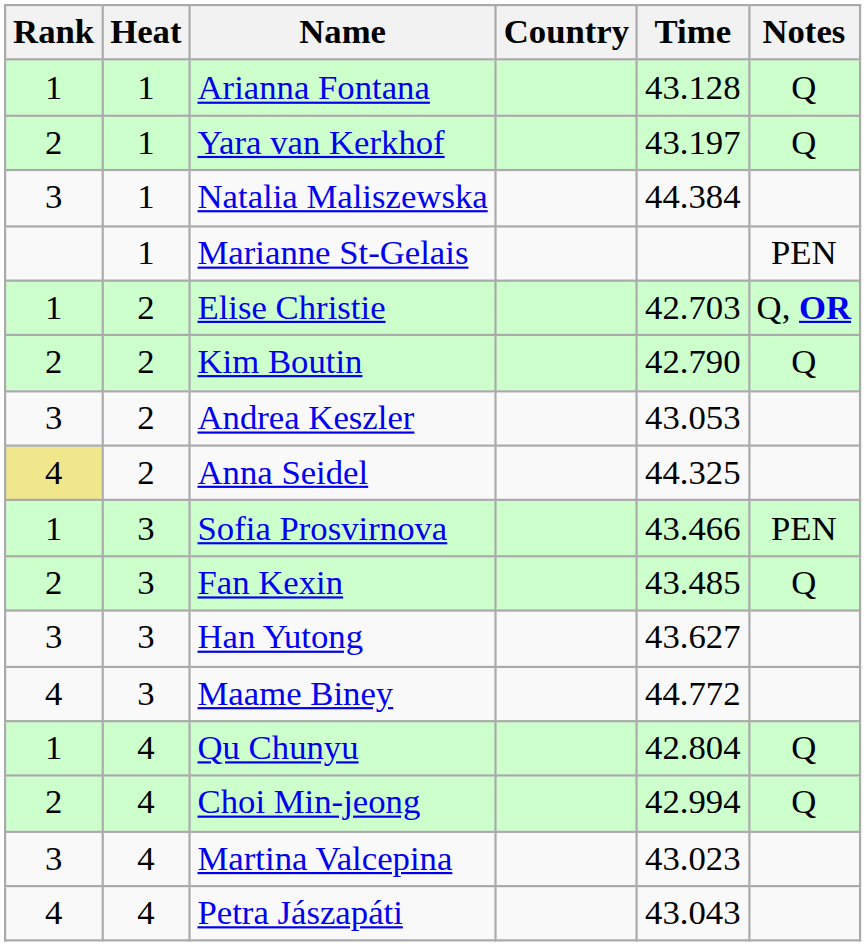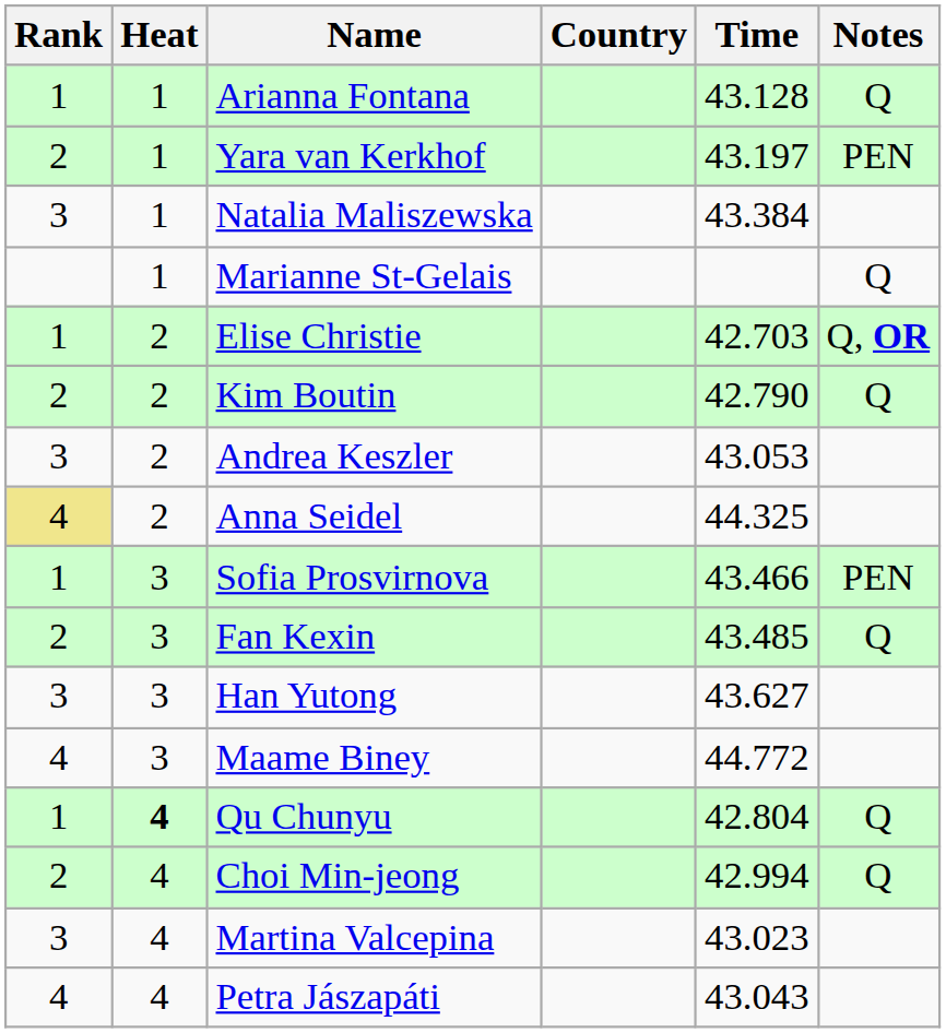 <table class="wikitable sortable" style="text-align:center">
 <tr>
 <th>Rank</th>
 <th>Heat</th>
 <th>Name</th>
 <th>Country</th>
 <th>Time</th>
 <th>Notes</th>
 </tr>
 <tr bgcolor=ccffcc>
 <td>1</td>
 <td>1</td>
 <td align=left><a href='#'>Arianna Fontana</a></td>
 <td align=left></td>
 <td>43.128</td>
 <td>Q</td>
 </tr>
 <tr bgcolor=ccffcc>
 <td>2</td>
 <td>1</td>
 <td align=left><a href='#'>Yara van Kerkhof</a></td>
 <td align=left></td>
 <td>43.197</td>
-<td>Q</td>
+<td>PEN</td>
 </tr>
 <tr>
 <td>3</td>
 <td>1</td>
 <td align=left><a href='#'>Natalia Maliszewska</a></td>
 <td align=left></td>
-<td>44.384</td>
+<td>43.384</td>
 <td></td>
 </tr>
 <tr>
 <td></td>
 <td>1</td>
 <td align=left><a href='#'>Marianne St-Gelais</a></td>
 <td align=left></td>
 <td></td>
-<td>PEN</td>
+<td>Q</td>
 </tr>
 <tr bgcolor=ccffcc>
 <td>1</td>
 <td>2</td>
 <td align=left><a href='#'>Elise Christie</a></td>
 <td align=left></td>
 <td>42.703</td>
 <td>Q, <strong><a href='#'>OR</a></strong></td>
 </tr>
 <tr bgcolor=ccffcc>
 <td>2</td>
 <td>2</td>
 <td align=left><a href='#'>Kim Boutin</a></td>
 <td align=left></td>
 <td>42.790</td>
 <td>Q</td>
 </tr>
 <tr>
 <td>3</td>
 <td>2</td>
 <td align=left><a href='#'>Andrea Keszler</a></td>
 <td align=left></td>
 <td>43.053</td>
 <td></td>
 </tr>
 <tr>
 <td style="background: khaki;">4</td>
 <td>2</td>
 <td align=left><a href='#'>Anna Seidel</a></td>
 <td align=left></td>
 <td>44.325</td>
 <td></td>
 </tr>
 <tr bgcolor=ccffcc>
 <td>1</td>
 <td>3</td>
 <td align=left><a href='#'>Sofia Prosvirnova</a></td>
 <td align=left></td>
 <td>43.466</td>
 <td>PEN</td>
 </tr>
 <tr bgcolor=ccffcc>
 <td>2</td>
 <td>3</td>
 <td align=left><a href='#'>Fan Kexin</a></td>
 <td align=left></td>
 <td>43.485</td>
 <td>Q</td>
 </tr>
 <tr>
 <td>3</td>
 <td>3</td>
 <td align=left><a href='#'>Han Yutong</a></td>
 <td align=left></td>
 <td>43.627</td>
 <td></td>
 </tr>
 <tr>
 <td>4</td>
 <td>3</td>
 <td align=left><a href='#'>Maame Biney</a></td>
 <td align=left></td>
 <td>44.772</td>
 <td></td>
 </tr>
 <tr bgcolor=ccffcc>
 <td>1</td>
-<td>4</td>
+<td><strong>4</strong></td>
 <td align=left><a href='#'>Qu Chunyu</a></td>
 <td align=left></td>
 <td>42.804</td>
 <td>Q</td>
 </tr>
 <tr bgcolor=ccffcc>
 <td>2</td>
 <td>4</td>
 <td align=left><a href='#'>Choi Min-jeong</a></td>
 <td align=left></td>
 <td>42.994</td>
 <td>Q</td>
 </tr>
 <tr>
 <td>3</td>
 <td>4</td>
 <td align=left><a href='#'>Martina Valcepina</a></td>
 <td align=left></td>
 <td>43.023</td>
 <td></td>
 </tr>
 <tr>
 <td>4</td>
 <td>4</td>
 <td align=left><a href='#'>Petra Jászapáti</a></td>
 <td align=left></td>
 <td>43.043</td>
 <td></td>
 </tr>
 </table>
